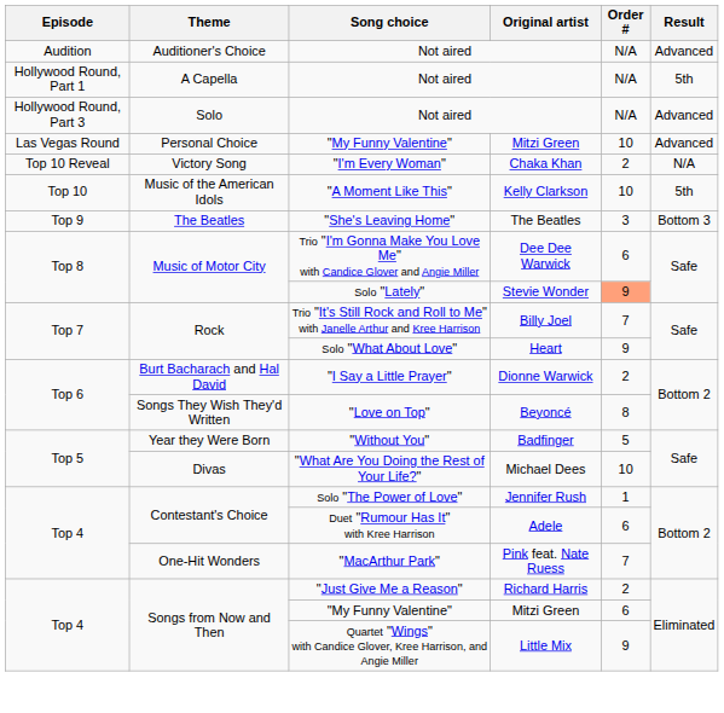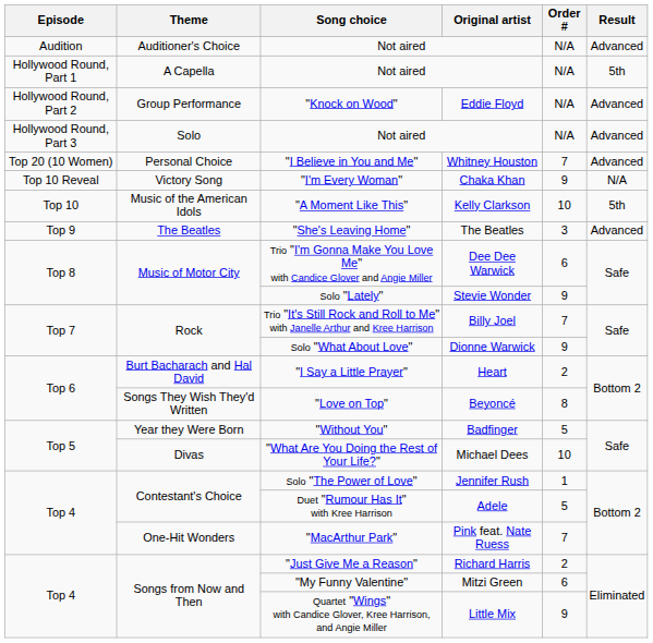 <table class="wikitable" style="text-align: center;">
 <tr>
 <th>Episode</th>
 <th>Theme</th>
 <th>Song choice</th>
 <th>Original artist</th>
 <th>Order #</th>
 <th>Result</th>
 </tr>
 <tr>
 <td>Audition</td>
 <td>Auditioner's Choice</td>
 <td colspan=2>Not aired</td>
 <td>N/A</td>
 <td>Advanced</td>
 </tr>
 <tr>
 <td>Hollywood Round, Part 1</td>
 <td>A Capella</td>
 <td colspan=2>Not aired</td>
 <td>N/A</td>
 <td>5th</td>
 </tr>
 <tr>
+<td>Hollywood Round, Part 2</td>
+<td>Group Performance</td>
+<td>"<a href='#'>Knock on Wood</a>"</td>
+<td><a href='#'>Eddie Floyd</a></td>
+<td>N/A</td>
+<td>Advanced</td>
+</tr>
+<tr>
 <td>Hollywood Round, Part 3</td>
 <td>Solo</td>
 <td colspan=2>Not aired</td>
 <td>N/A</td>
 <td>Advanced</td>
 </tr>
 <tr>
-<td>Las Vegas Round</td>
+<td>Top 20 (10 Women)</td>
 <td>Personal Choice</td>
-<td>"<a href='#'>My Funny Valentine</a>"</td>
-<td><a href='#'>Mitzi Green</a></td>
-<td>10</td>
+<td>"<a href='#'>I Believe in You and Me</a>"</td>
+<td><a href='#'>Whitney Houston</a></td>
+<td>7</td>
 <td>Advanced</td>
 </tr>
 <tr>
 <td>Top 10 Reveal</td>
 <td>Victory Song</td>
 <td>"<a href='#'>I'm Every Woman</a>"</td>
 <td><a href='#'>Chaka Khan</a></td>
-<td>2</td>
+<td>9</td>
 <td>N/A</td>
 </tr>
 <tr>
 <td>Top 10</td>
 <td>Music of the American Idols</td>
 <td>"<a href='#'>A Moment Like This</a>"</td>
 <td><a href='#'>Kelly Clarkson</a></td>
 <td>10</td>
 <td>5th</td>
 </tr>
 <tr>
 <td>Top 9</td>
 <td><a href='#'>The Beatles</a></td>
 <td>"<a href='#'>She's Leaving Home</a>"</td>
 <td>The Beatles</td>
 <td>3</td>
-<td>Bottom 3</td>
+<td>Advanced</td>
 </tr>
 <tr>
 <td rowspan=2>Top 8</td>
 <td rowspan=2><a href='#'>Music of Motor City</a></td>
 <td><small>Trio</small> "<a href='#'>I'm Gonna Make You Love Me</a>"<br> <small>with <a href='#'>Candice Glover</a> and <a href='#'>Angie Miller</a></small></td>
 <td><a href='#'>Dee Dee Warwick</a></td>
 <td>6</td>
 <td rowspan=2>Safe</td>
 </tr>
 <tr>
 <td><small>Solo</small> "<a href='#'>Lately</a>"</td>
 <td><a href='#'>Stevie Wonder</a></td>
-<td style="background: lightsalmon;">9</td>
+<td>9</td>
 </tr>
 <tr>
 <td rowspan=2>Top 7</td>
 <td rowspan=2>Rock</td>
 <td><small>Trio</small> "<a href='#'>It's Still Rock and Roll to Me</a>"<br> <small>with <a href='#'>Janelle Arthur</a> and <a href='#'>Kree Harrison</a></small></td>
 <td><a href='#'>Billy Joel</a></td>
 <td>7</td>
 <td rowspan=2>Safe</td>
 </tr>
 <tr>
 <td><small>Solo</small> "<a href='#'>What About Love</a>"</td>
-<td><a href='#'>Heart</a></td>
+<td><a href='#'>Dionne Warwick</a></td>
 <td>9</td>
 </tr>
 <tr>
 <td rowspan=2>Top 6</td>
 <td><a href='#'>Burt Bacharach</a> and <a href='#'>Hal David</a></td>
 <td>"<a href='#'>I Say a Little Prayer</a>"</td>
-<td><a href='#'>Dionne Warwick</a></td>
+<td><a href='#'>Heart</a></td>
 <td>2</td>
 <td rowspan=2>Bottom 2</td>
 </tr>
 <tr>
 <td>Songs They Wish They'd Written</td>
 <td>"<a href='#'>Love on Top</a>"</td>
 <td><a href='#'>Beyoncé</a></td>
 <td>8</td>
 </tr>
 <tr>
 <td rowspan=2>Top 5</td>
 <td>Year they Were Born</td>
 <td>"<a href='#'>Without You</a>"</td>
 <td><a href='#'>Badfinger</a></td>
 <td>5</td>
 <td rowspan=2>Safe</td>
 </tr>
 <tr>
 <td>Divas</td>
 <td>"<a href='#'>What Are You Doing the Rest of Your Life?</a>"</td>
 <td>Michael Dees</td>
 <td>10</td>
 </tr>
 <tr>
 <td rowspan=3>Top 4</td>
 <td rowspan=2>Contestant's Choice</td>
 <td><small>Solo</small> "<a href='#'>The Power of Love</a>"</td>
 <td><a href='#'>Jennifer Rush</a></td>
 <td>1</td>
 <td rowspan=3>Bottom 2</td>
 </tr>
 <tr>
 <td><small>Duet</small> "<a href='#'>Rumour Has It</a>" <br> <small>with Kree Harrison</small></td>
 <td><a href='#'>Adele</a></td>
-<td>6</td>
+<td>5</td>
 </tr>
 <tr>
 <td>One-Hit Wonders</td>
 <td>"<a href='#'>MacArthur Park</a>"</td>
 <td><a href='#'>Pink</a> feat. <a href='#'>Nate Ruess</a></td>
 <td>7</td>
 </tr>
 <tr>
 <td rowspan=3>Top 4</td>
 <td rowspan=3>Songs from Now and Then</td>
 <td>"<a href='#'>Just Give Me a Reason</a>"</td>
 <td><a href='#'>Richard Harris</a></td>
 <td>2</td>
 <td rowspan=3>Eliminated</td>
 </tr>
 <tr>
 <td>"My Funny Valentine"</td>
 <td>Mitzi Green</td>
 <td>6</td>
 </tr>
 <tr>
 <td><small>Quartet</small> "<a href='#'>Wings</a>" <br> <small>with Candice Glover, Kree Harrison, and Angie Miller</small></td>
 <td><a href='#'>Little Mix</a></td>
 <td>9</td>
 </tr>
 </table>
